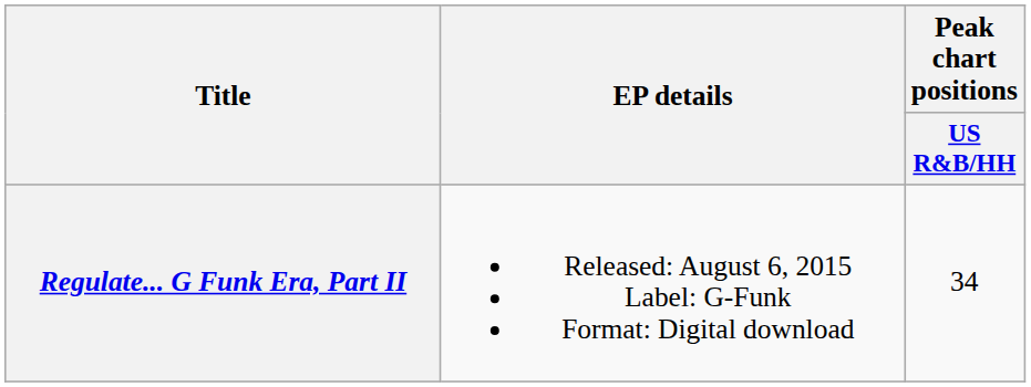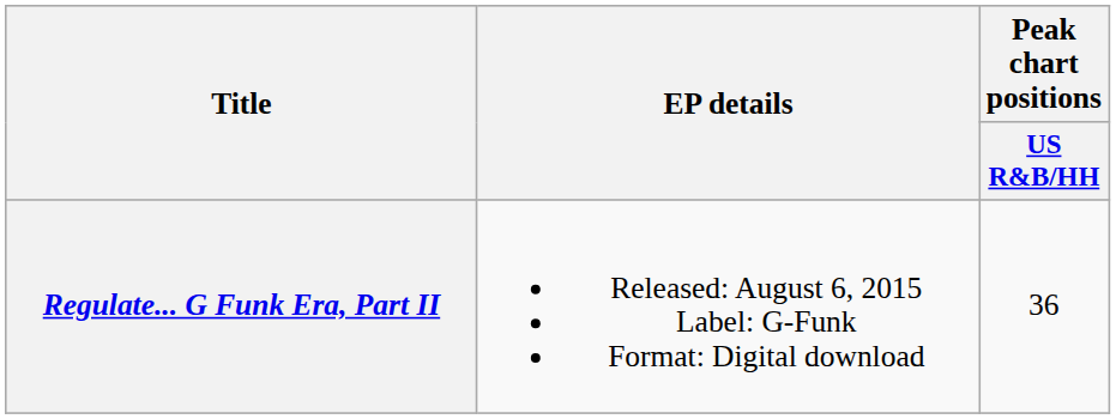 <table class="wikitable plainrowheaders" style="text-align:center;">
 <tr>
 <th scope="col" rowspan=2 style="width:15em;">Title</th>
 <th scope="col" rowspan=2 style="width:16em;">EP details</th>
 <th scope="col" colspan=1>Peak chart positions</th>
 </tr>
 <tr>
 <th scope="col" style="width:2.5em;font-size:90%;"><a href='#'>US<br>R&B/HH</a><br></th>
 </tr>
 <tr>
 <th scope="row"><em><a href='#'>Regulate... G Funk Era, Part II</a></em></th>
 <td><br><ul><li>Released: August 6, 2015</li><li>Label: G-Funk</li><li>Format: Digital download</li></ul></td>
-<td>34</td>
+<td>36</td>
 </tr>
 </table>
